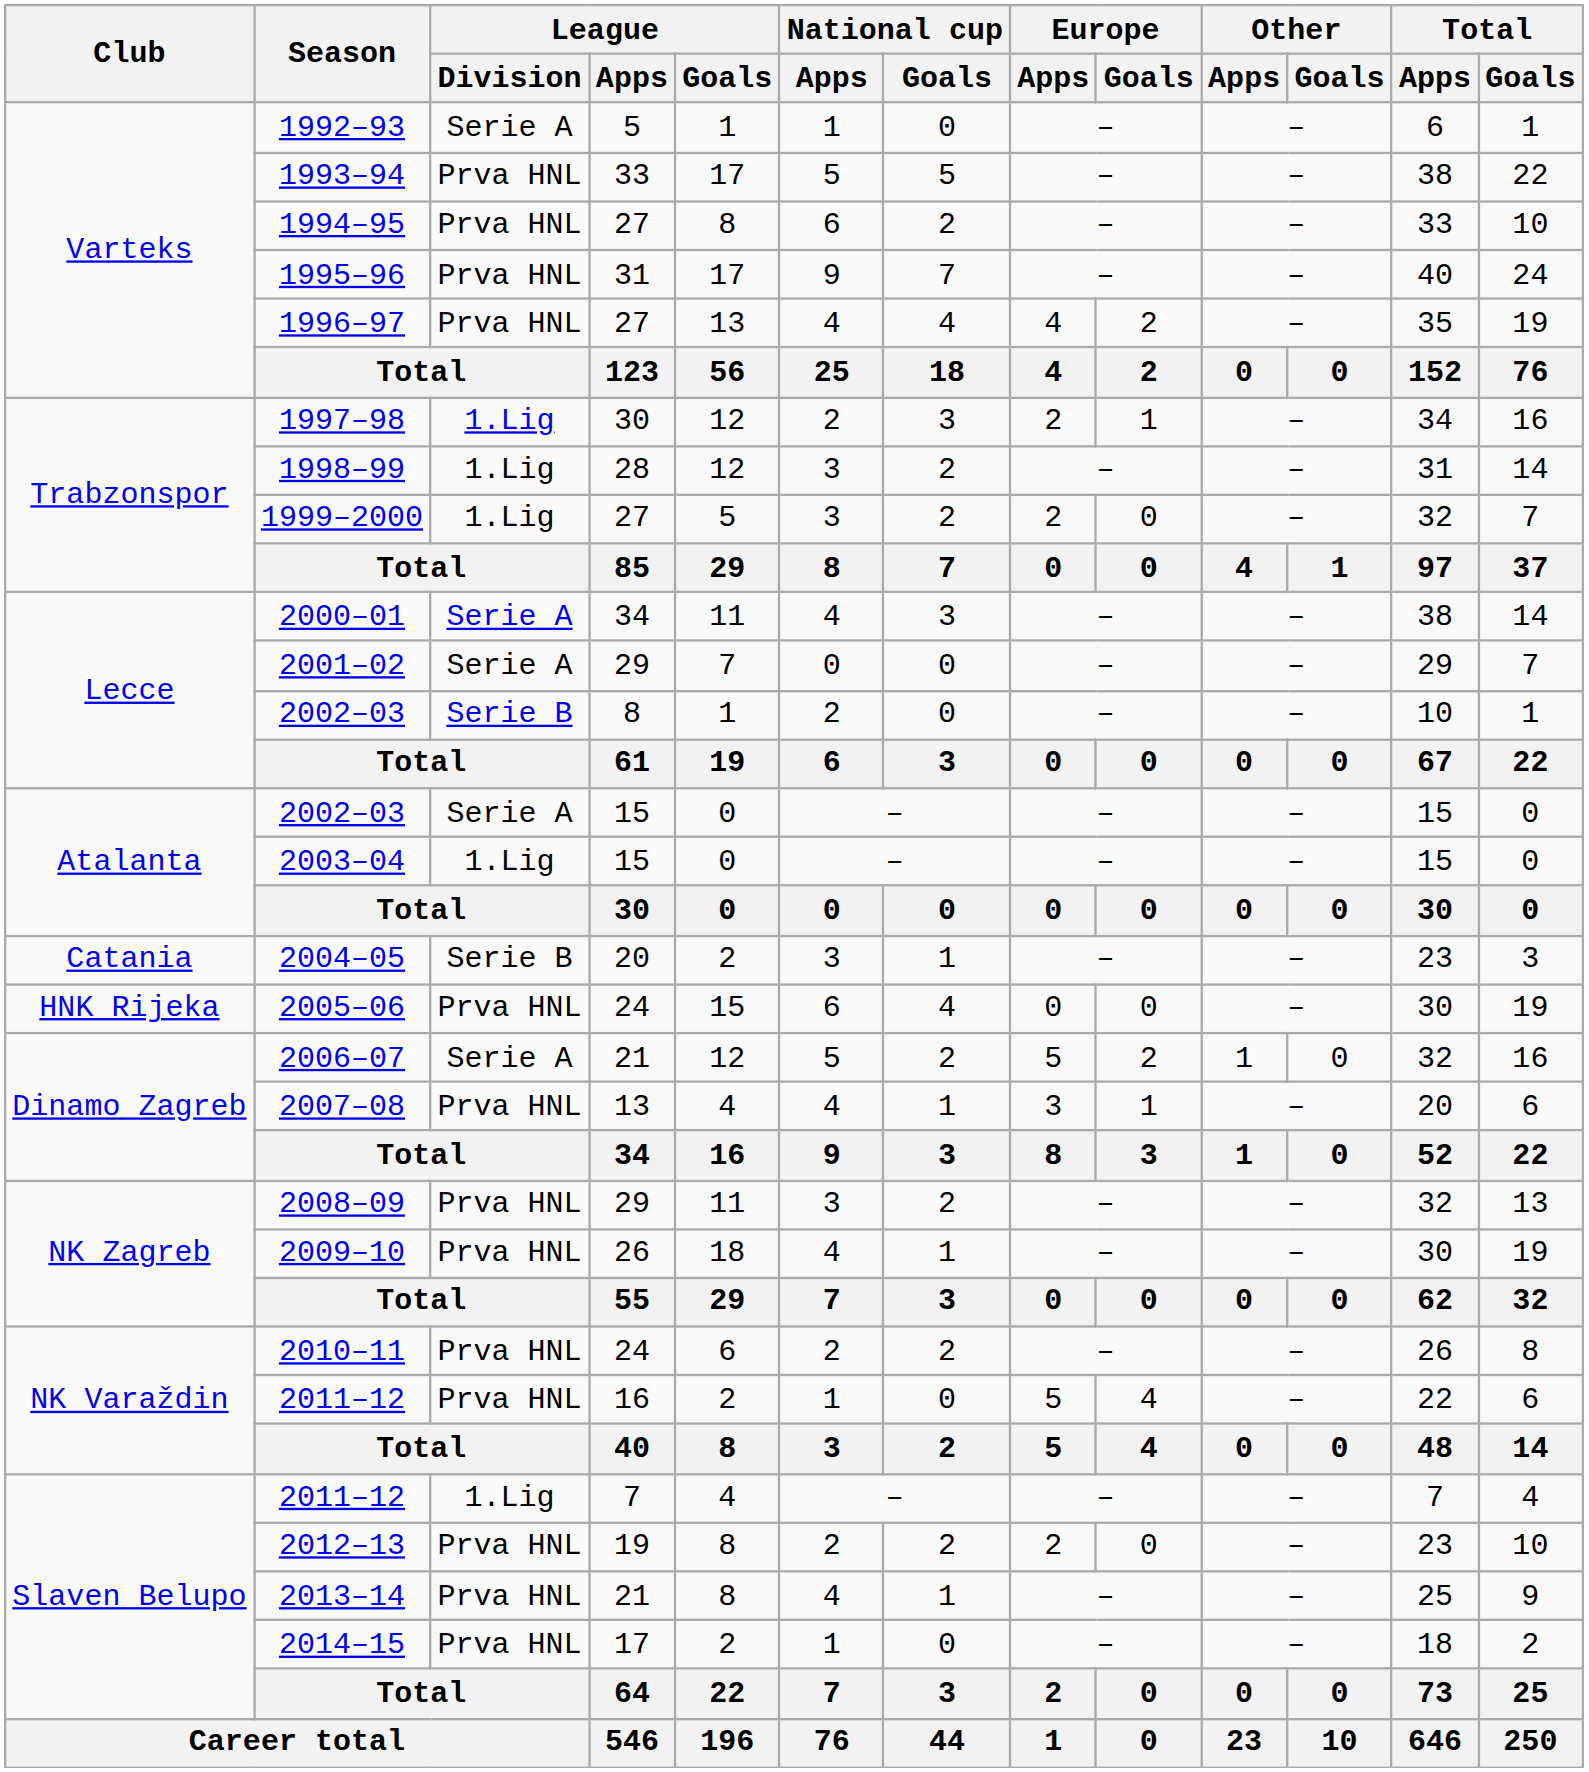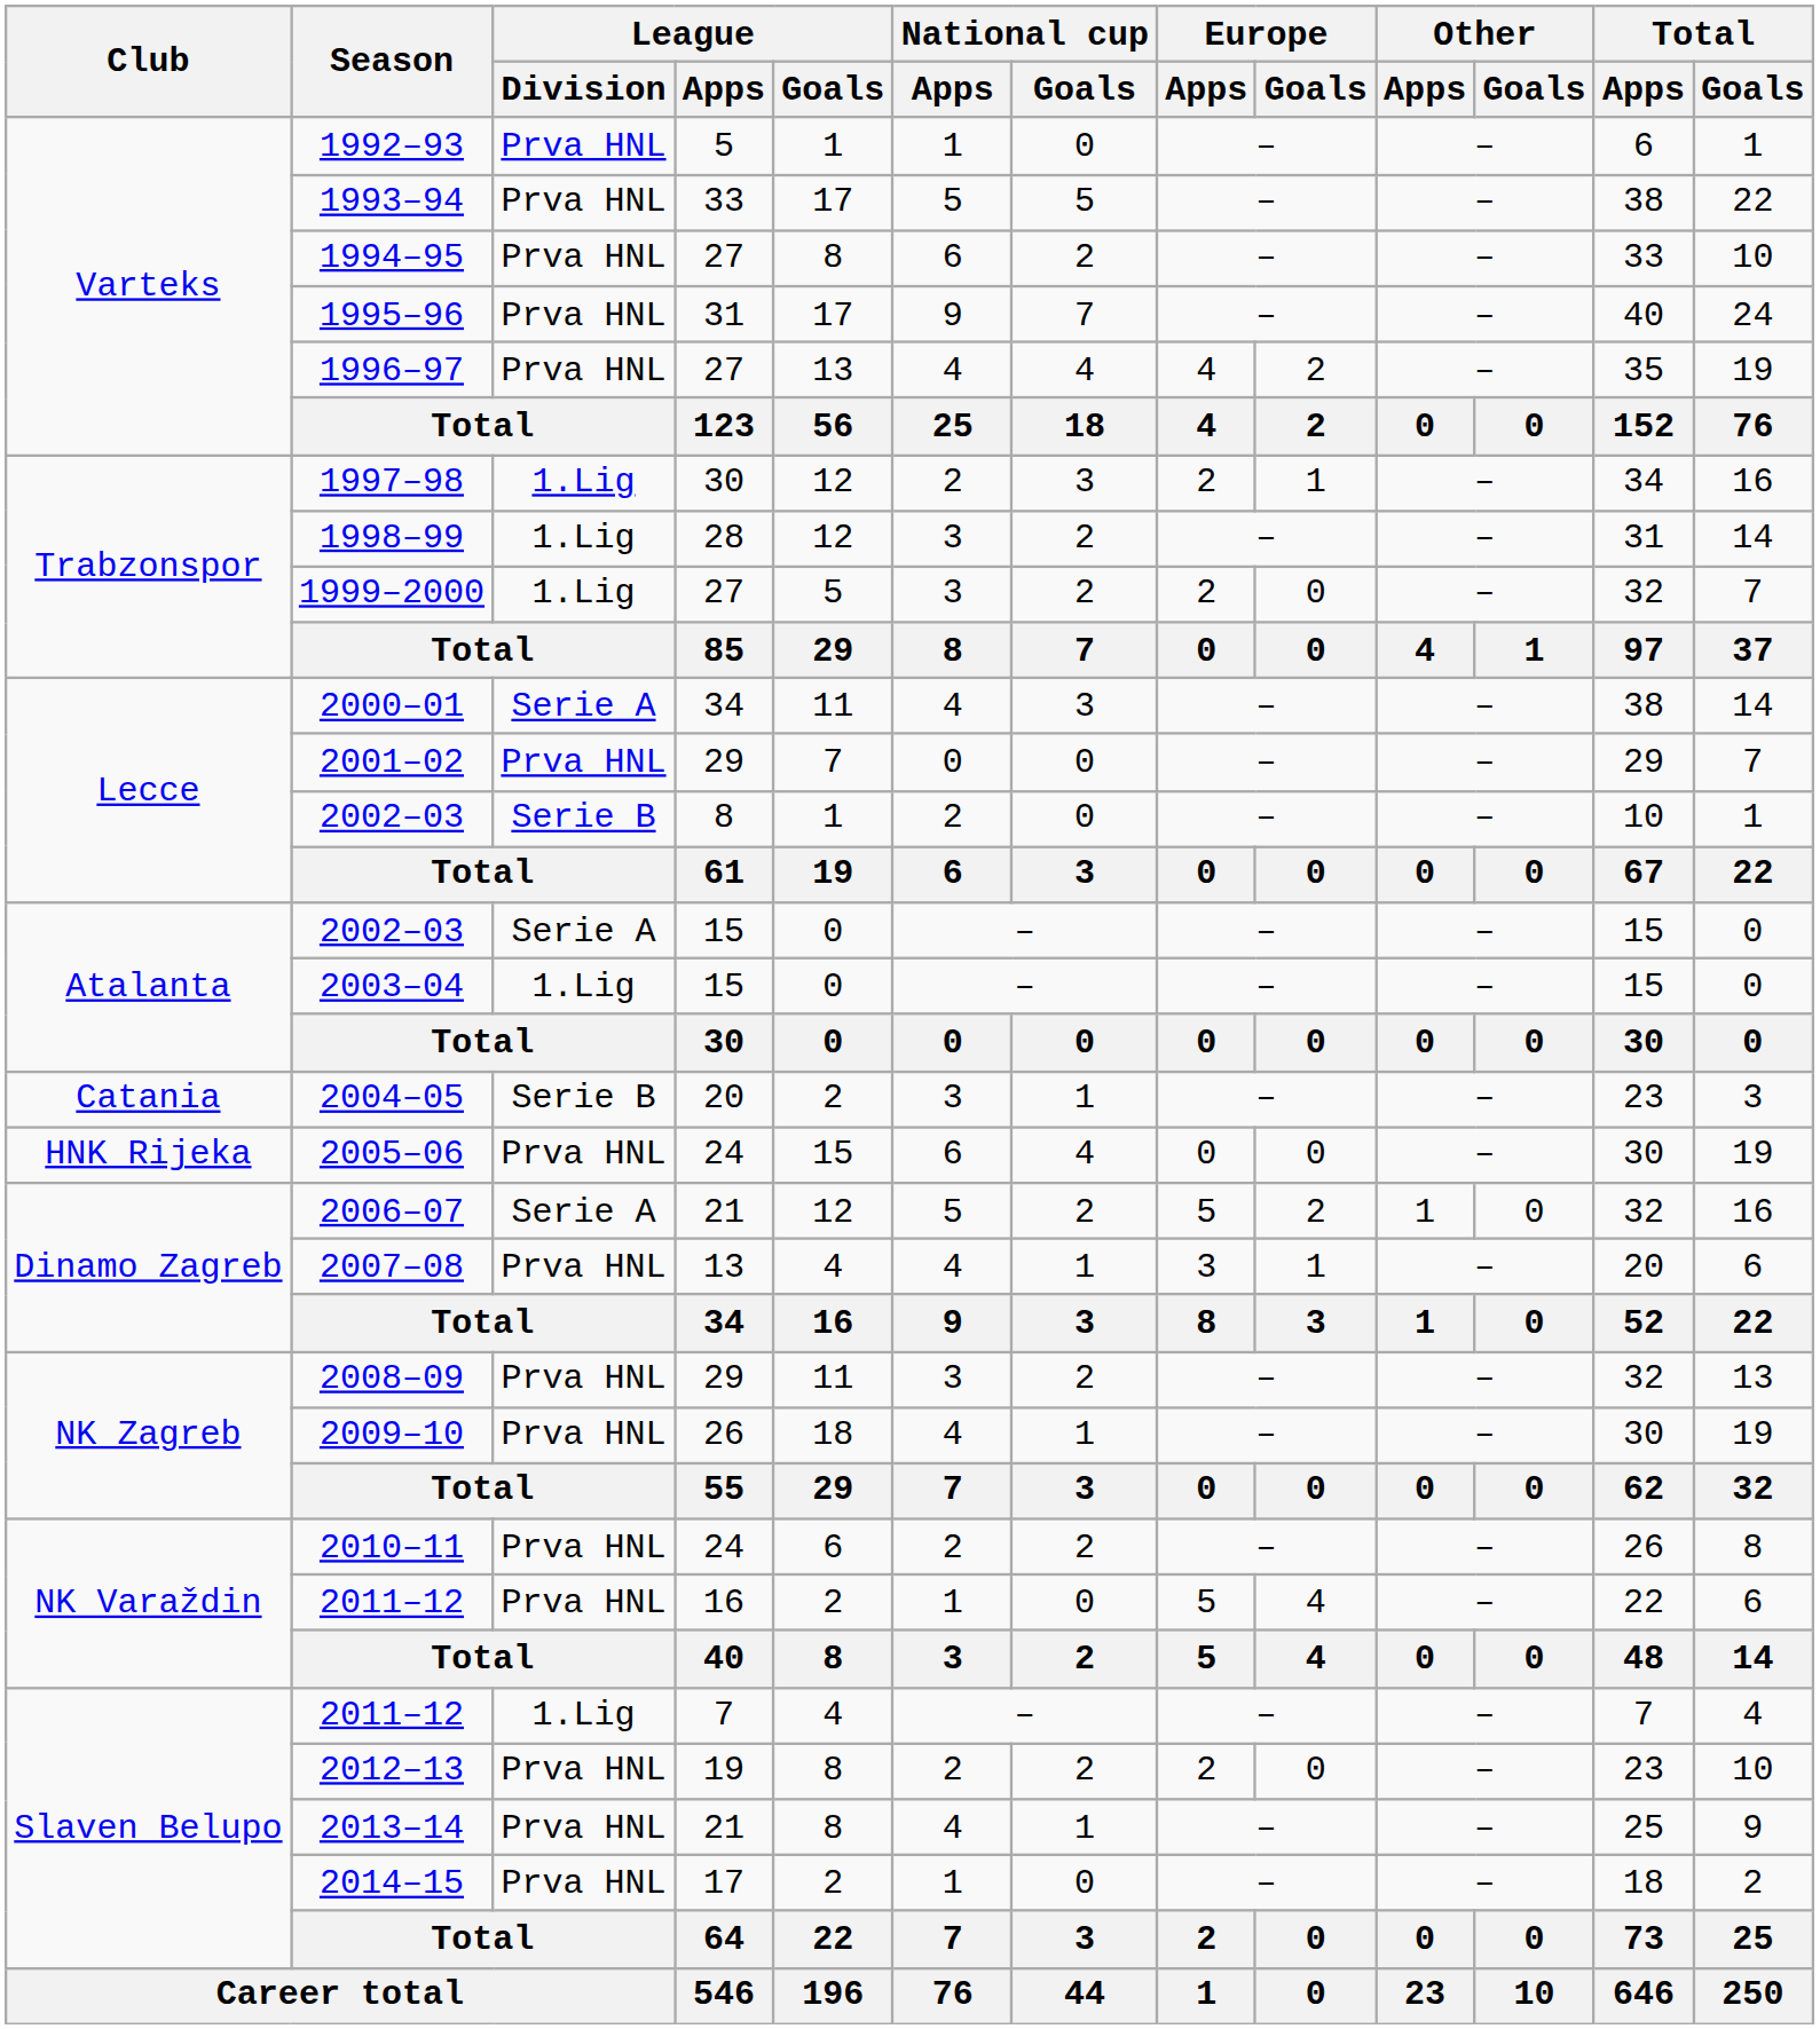 <table class="wikitable" style="text-align:center">
 <tr>
 <th rowspan="2">Club</th>
 <th rowspan="2">Season</th>
 <th colspan="3">League</th>
 <th colspan="2">National cup</th>
 <th colspan="2">Europe</th>
 <th colspan="2">Other</th>
 <th colspan="2">Total</th>
 </tr>
 <tr>
 <th>Division</th>
 <th>Apps</th>
 <th>Goals</th>
 <th>Apps</th>
 <th>Goals</th>
 <th>Apps</th>
 <th>Goals</th>
 <th>Apps</th>
 <th>Goals</th>
 <th>Apps</th>
 <th>Goals</th>
 </tr>
 <tr>
 <td rowspan="6"><a href='#'>Varteks</a></td>
 <td><a href='#'>1992–93</a></td>
-<td>Serie A</td>
+<td><a href='#'>Prva HNL</a></td>
 <td>5</td>
 <td>1</td>
 <td>1</td>
 <td>0</td>
 <td colspan="2">–</td>
 <td colspan="2">–</td>
 <td>6</td>
 <td>1</td>
 </tr>
 <tr>
 <td><a href='#'>1993–94</a></td>
 <td>Prva HNL</td>
 <td>33</td>
 <td>17</td>
 <td>5</td>
 <td>5</td>
 <td colspan="2">–</td>
 <td colspan="2">–</td>
 <td>38</td>
 <td>22</td>
 </tr>
 <tr>
 <td><a href='#'>1994–95</a></td>
 <td>Prva HNL</td>
 <td>27</td>
 <td>8</td>
 <td>6</td>
 <td>2</td>
 <td colspan="2">–</td>
 <td colspan="2">–</td>
 <td>33</td>
 <td>10</td>
 </tr>
 <tr>
 <td><a href='#'>1995–96</a></td>
 <td>Prva HNL</td>
 <td>31</td>
 <td>17</td>
 <td>9</td>
 <td>7</td>
 <td colspan="2">–</td>
 <td colspan="2">–</td>
 <td>40</td>
 <td>24</td>
 </tr>
 <tr>
 <td><a href='#'>1996–97</a></td>
 <td>Prva HNL</td>
 <td>27</td>
 <td>13</td>
 <td>4</td>
 <td>4</td>
 <td>4</td>
 <td>2</td>
 <td colspan="2">–</td>
 <td>35</td>
 <td>19</td>
 </tr>
 <tr>
 <th colspan="2">Total</th>
 <th>123</th>
 <th>56</th>
 <th>25</th>
 <th>18</th>
 <th>4</th>
 <th>2</th>
 <th>0</th>
 <th>0</th>
 <th>152</th>
 <th>76</th>
 </tr>
 <tr>
 <td rowspan="4"><a href='#'>Trabzonspor</a></td>
 <td><a href='#'>1997–98</a></td>
 <td><a href='#'>1.Lig</a></td>
 <td>30</td>
 <td>12</td>
 <td>2</td>
 <td>3</td>
 <td>2</td>
 <td>1</td>
 <td colspan="2">–</td>
 <td>34</td>
 <td>16</td>
 </tr>
 <tr>
 <td><a href='#'>1998–99</a></td>
 <td>1.Lig</td>
 <td>28</td>
 <td>12</td>
 <td>3</td>
 <td>2</td>
 <td colspan="2">–</td>
 <td colspan="2">–</td>
 <td>31</td>
 <td>14</td>
 </tr>
 <tr>
 <td><a href='#'>1999–2000</a></td>
 <td>1.Lig</td>
 <td>27</td>
 <td>5</td>
 <td>3</td>
 <td>2</td>
 <td>2</td>
 <td>0</td>
 <td colspan="2">–</td>
 <td>32</td>
 <td>7</td>
 </tr>
 <tr>
 <th colspan="2">Total</th>
 <th>85</th>
 <th>29</th>
 <th>8</th>
 <th>7</th>
 <th>0</th>
 <th>0</th>
 <th>4</th>
 <th>1</th>
 <th>97</th>
 <th>37</th>
 </tr>
 <tr>
 <td rowspan="4"><a href='#'>Lecce</a></td>
 <td><a href='#'>2000–01</a></td>
 <td><a href='#'>Serie A</a></td>
 <td>34</td>
 <td>11</td>
 <td>4</td>
 <td>3</td>
 <td colspan="2">–</td>
 <td colspan="2">–</td>
 <td>38</td>
 <td>14</td>
 </tr>
 <tr>
 <td><a href='#'>2001–02</a></td>
-<td>Serie A</td>
+<td><a href='#'>Prva HNL</a></td>
 <td>29</td>
 <td>7</td>
 <td>0</td>
 <td>0</td>
 <td colspan="2">–</td>
 <td colspan="2">–</td>
 <td>29</td>
 <td>7</td>
 </tr>
 <tr>
 <td><a href='#'>2002–03</a></td>
 <td><a href='#'>Serie B</a></td>
 <td>8</td>
 <td>1</td>
 <td>2</td>
 <td>0</td>
 <td colspan="2">–</td>
 <td colspan="2">–</td>
 <td>10</td>
 <td>1</td>
 </tr>
 <tr>
 <th colspan="2">Total</th>
 <th>61</th>
 <th>19</th>
 <th>6</th>
 <th>3</th>
 <th>0</th>
 <th>0</th>
 <th>0</th>
 <th>0</th>
 <th>67</th>
 <th>22</th>
 </tr>
 <tr>
 <td rowspan="3"><a href='#'>Atalanta</a></td>
 <td><a href='#'>2002–03</a></td>
 <td>Serie A</td>
 <td>15</td>
 <td>0</td>
 <td colspan="2">–</td>
 <td colspan="2">–</td>
 <td colspan="2">–</td>
 <td>15</td>
 <td>0</td>
 </tr>
 <tr>
 <td><a href='#'>2003–04</a></td>
 <td>1.Lig</td>
 <td>15</td>
 <td>0</td>
 <td colspan="2">–</td>
 <td colspan="2">–</td>
 <td colspan="2">–</td>
 <td>15</td>
 <td>0</td>
 </tr>
 <tr>
 <th colspan="2">Total</th>
 <th>30</th>
 <th>0</th>
 <th>0</th>
 <th>0</th>
 <th>0</th>
 <th>0</th>
 <th>0</th>
 <th>0</th>
 <th>30</th>
 <th>0</th>
 </tr>
 <tr>
 <td><a href='#'>Catania</a></td>
 <td><a href='#'>2004–05</a></td>
 <td>Serie B</td>
 <td>20</td>
 <td>2</td>
 <td>3</td>
 <td>1</td>
 <td colspan="2">–</td>
 <td colspan="2">–</td>
 <td>23</td>
 <td>3</td>
 </tr>
 <tr>
 <td><a href='#'>HNK Rijeka</a></td>
 <td><a href='#'>2005–06</a></td>
 <td>Prva HNL</td>
 <td>24</td>
 <td>15</td>
 <td>6</td>
 <td>4</td>
 <td>0</td>
 <td>0</td>
 <td colspan="2">–</td>
 <td>30</td>
 <td>19</td>
 </tr>
 <tr>
 <td rowspan="3"><a href='#'>Dinamo Zagreb</a></td>
 <td><a href='#'>2006–07</a></td>
 <td>Serie A</td>
 <td>21</td>
 <td>12</td>
 <td>5</td>
 <td>2</td>
 <td>5</td>
 <td>2</td>
 <td>1</td>
 <td>0</td>
 <td>32</td>
 <td>16</td>
 </tr>
 <tr>
 <td><a href='#'>2007–08</a></td>
 <td>Prva HNL</td>
 <td>13</td>
 <td>4</td>
 <td>4</td>
 <td>1</td>
 <td>3</td>
 <td>1</td>
 <td colspan="2">–</td>
 <td>20</td>
 <td>6</td>
 </tr>
 <tr>
 <th colspan="2">Total</th>
 <th>34</th>
 <th>16</th>
 <th>9</th>
 <th>3</th>
 <th>8</th>
 <th>3</th>
 <th>1</th>
 <th>0</th>
 <th>52</th>
 <th>22</th>
 </tr>
 <tr>
 <td rowspan="3"><a href='#'>NK Zagreb</a></td>
 <td><a href='#'>2008–09</a></td>
 <td>Prva HNL</td>
 <td>29</td>
 <td>11</td>
 <td>3</td>
 <td>2</td>
 <td colspan="2">–</td>
 <td colspan="2">–</td>
 <td>32</td>
 <td>13</td>
 </tr>
 <tr>
 <td><a href='#'>2009–10</a></td>
 <td>Prva HNL</td>
 <td>26</td>
 <td>18</td>
 <td>4</td>
 <td>1</td>
 <td colspan="2">–</td>
 <td colspan="2">–</td>
 <td>30</td>
 <td>19</td>
 </tr>
 <tr>
 <th colspan="2">Total</th>
 <th>55</th>
 <th>29</th>
 <th>7</th>
 <th>3</th>
 <th>0</th>
 <th>0</th>
 <th>0</th>
 <th>0</th>
 <th>62</th>
 <th>32</th>
 </tr>
 <tr>
 <td rowspan="3"><a href='#'>NK Varaždin</a></td>
 <td><a href='#'>2010–11</a></td>
 <td>Prva HNL</td>
 <td>24</td>
 <td>6</td>
 <td>2</td>
 <td>2</td>
 <td colspan="2">–</td>
 <td colspan="2">–</td>
 <td>26</td>
 <td>8</td>
 </tr>
 <tr>
 <td><a href='#'>2011–12</a></td>
 <td>Prva HNL</td>
 <td>16</td>
 <td>2</td>
 <td>1</td>
 <td>0</td>
 <td>5</td>
 <td>4</td>
 <td colspan="2">–</td>
 <td>22</td>
 <td>6</td>
 </tr>
 <tr>
 <th colspan="2">Total</th>
 <th>40</th>
 <th>8</th>
 <th>3</th>
 <th>2</th>
 <th>5</th>
 <th>4</th>
 <th>0</th>
 <th>0</th>
 <th>48</th>
 <th>14</th>
 </tr>
 <tr>
 <td rowspan="5"><a href='#'>Slaven Belupo</a></td>
 <td><a href='#'>2011–12</a></td>
 <td>1.Lig</td>
 <td>7</td>
 <td>4</td>
 <td colspan="2">–</td>
 <td colspan="2">–</td>
 <td colspan="2">–</td>
 <td>7</td>
 <td>4</td>
 </tr>
 <tr>
 <td><a href='#'>2012–13</a></td>
 <td>Prva HNL</td>
 <td>19</td>
 <td>8</td>
 <td>2</td>
 <td>2</td>
 <td>2</td>
 <td>0</td>
 <td colspan="2">–</td>
 <td>23</td>
 <td>10</td>
 </tr>
 <tr>
 <td><a href='#'>2013–14</a></td>
 <td>Prva HNL</td>
 <td>21</td>
 <td>8</td>
 <td>4</td>
 <td>1</td>
 <td colspan="2">–</td>
 <td colspan="2">–</td>
 <td>25</td>
 <td>9</td>
 </tr>
 <tr>
 <td><a href='#'>2014–15</a></td>
 <td>Prva HNL</td>
 <td>17</td>
 <td>2</td>
 <td>1</td>
 <td>0</td>
 <td colspan="2">–</td>
 <td colspan="2">–</td>
 <td>18</td>
 <td>2</td>
 </tr>
 <tr>
 <th colspan="2">Total</th>
 <th>64</th>
 <th>22</th>
 <th>7</th>
 <th>3</th>
 <th>2</th>
 <th>0</th>
 <th>0</th>
 <th>0</th>
 <th>73</th>
 <th>25</th>
 </tr>
 <tr>
 <th colspan="3">Career total</th>
 <th>546</th>
 <th>196</th>
 <th>76</th>
 <th>44</th>
 <th>1</th>
 <th>0</th>
 <th>23</th>
 <th>10</th>
 <th>646</th>
 <th>250</th>
 </tr>
 </table>
